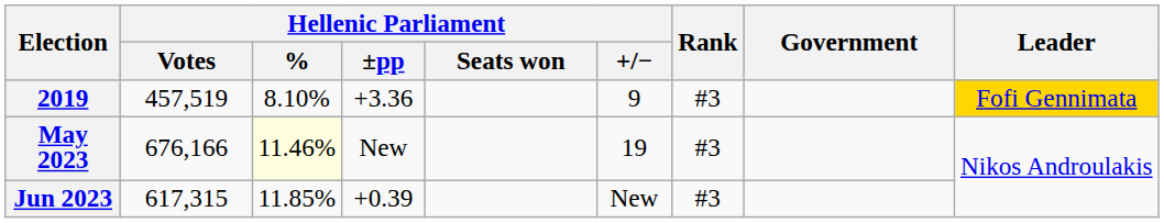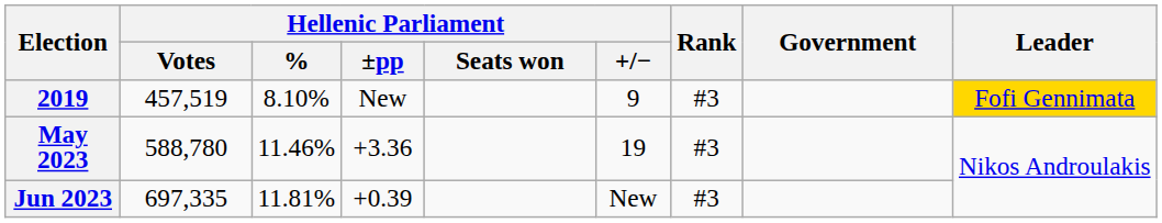 <table class="wikitable" style="text-align:center; line-height:16px;">
 <tr>
 <th rowspan="2" style="width:65px;">Election</th>
 <th colspan="5"><a href='#'>Hellenic Parliament</a></th>
 <th rowspan="2" style="width:30px;">Rank</th>
 <th rowspan="2" style="width:125px;">Government</th>
 <th rowspan="2">Leader</th>
 </tr>
 <tr>
 <th style="width:75px;">Votes</th>
 <th style="width:45px;">%</th>
 <th style="width:45px;">±<a href='#'>pp</a></th>
 <th style="width:100px;">Seats won</th>
 <th style="width:40px;">+/−</th>
 </tr>
 <tr>
 <th><a href='#'>2019</a></th>
 <td>457,519</td>
 <td>8.10%</td>
-<td>+3.36</td>
+<td>New</td>
 <td></td>
 <td> 9</td>
 <td>#3</td>
 <td></td>
 <td style="background: gold;"><a href='#'>Fofi Gennimata</a></td>
 </tr>
 <tr>
 <th><a href='#'>May 2023</a></th>
-<td>676,166</td>
-<td style="background: lightyellow;">11.46%</td>
-<td>New</td>
+<td>588,780</td>
+<td>11.46%</td>
+<td>+3.36</td>
 <td></td>
 <td> 19</td>
 <td>#3</td>
 <td></td>
 <td rowspan="2"><a href='#'>Nikos Androulakis</a></td>
 </tr>
 <tr>
 <th><a href='#'>Jun 2023</a></th>
-<td>617,315</td>
-<td>11.85%</td>
+<td>697,335</td>
+<td>11.81%</td>
 <td>+0.39</td>
 <td></td>
 <td>New</td>
 <td>#3</td>
 <td></td>
 </tr>
 </table>
